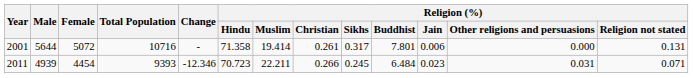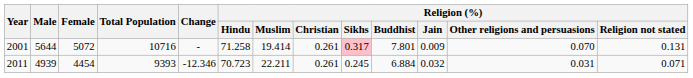 <table class="wikitable">
 <tr>
 <th rowspan="2">Year</th>
 <th rowspan="2">Male</th>
 <th rowspan="2">Female</th>
 <th rowspan="2">Total Population</th>
 <th rowspan="2">Change</th>
 <th colspan="8">Religion (%)</th>
 </tr>
 <tr>
 <th>Hindu</th>
 <th>Muslim</th>
 <th>Christian</th>
 <th>Sikhs</th>
 <th>Buddhist</th>
 <th>Jain</th>
 <th>Other religions and persuasions</th>
 <th>Religion not stated</th>
 </tr>
 <tr>
 <td>2001</td>
 <td style="text-align:right;">5644</td>
 <td style="text-align:right;">5072</td>
 <td style="text-align:right;">10716</td>
 <td style="text-align:center;">-</td>
-<td style="text-align:right;">71.358</td>
+<td style="text-align:right;">71.258</td>
 <td style="text-align:right;">19.414</td>
 <td style="text-align:right;">0.261</td>
-<td style="text-align:right;">0.317</td>
+<td style="background: pink; text-align:right;">0.317</td>
 <td style="text-align:right;">7.801</td>
-<td style="text-align:right;">0.006</td>
-<td style="text-align:right;">0.000</td>
+<td style="text-align:right;">0.009</td>
+<td style="text-align:right;">0.070</td>
 <td style="text-align:right;">0.131</td>
 </tr>
 <tr>
 <td>2011</td>
 <td style="text-align:right;">4939</td>
 <td style="text-align:right;">4454</td>
 <td style="text-align:right;">9393</td>
 <td style="text-align:right;">-12.346</td>
 <td style="text-align:right;">70.723</td>
 <td style="text-align:right;">22.211</td>
-<td style="text-align:right;">0.266</td>
+<td style="text-align:right;">0.261</td>
 <td style="text-align:right;">0.245</td>
-<td style="text-align:right;">6.484</td>
-<td style="text-align:right;">0.023</td>
+<td style="text-align:right;">6.884</td>
+<td style="text-align:right;">0.032</td>
 <td style="text-align:right;">0.031</td>
 <td style="text-align:right;">0.071</td>
 </tr>
 </table>
